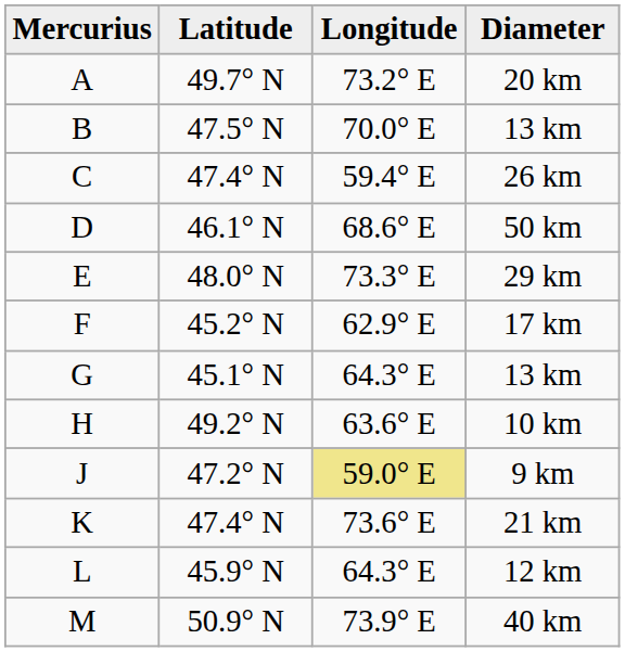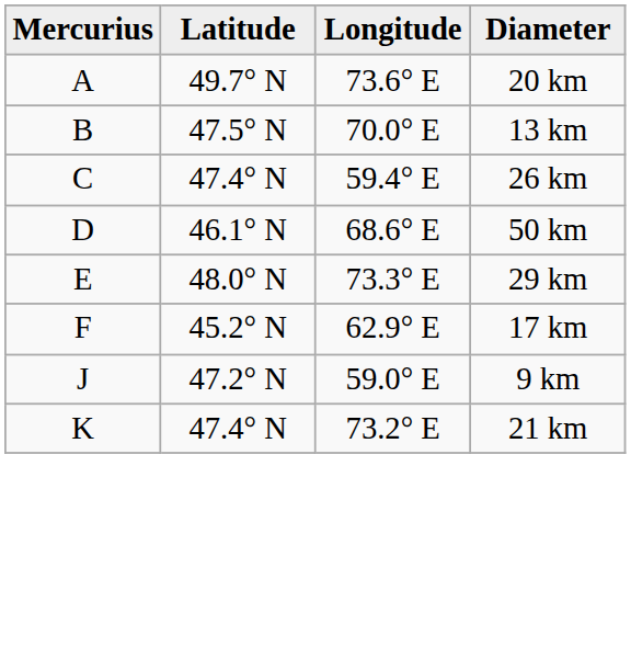 <table class="wikitable">
 <tr>
 <th width="25%" style="background:#eeeeee;">Mercurius</th>
 <th width="25%" style="background:#eeeeee;">Latitude</th>
 <th width="25%" style="background:#eeeeee;">Longitude</th>
 <th width="25%" style="background:#eeeeee;">Diameter</th>
 </tr>
 <tr>
 <td align="center">A</td>
 <td align="center">49.7° N</td>
-<td align="center">73.2° E</td>
+<td align="center">73.6° E</td>
 <td align="center">20 km</td>
 </tr>
 <tr>
 <td align="center">B</td>
 <td align="center">47.5° N</td>
 <td align="center">70.0° E</td>
 <td align="center">13 km</td>
 </tr>
 <tr>
 <td align="center">C</td>
 <td align="center">47.4° N</td>
 <td align="center">59.4° E</td>
 <td align="center">26 km</td>
 </tr>
 <tr>
 <td align="center">D</td>
 <td align="center">46.1° N</td>
 <td align="center">68.6° E</td>
 <td align="center">50 km</td>
 </tr>
 <tr>
 <td align="center">E</td>
 <td align="center">48.0° N</td>
 <td align="center">73.3° E</td>
 <td align="center">29 km</td>
 </tr>
 <tr>
 <td align="center">F</td>
 <td align="center">45.2° N</td>
 <td align="center">62.9° E</td>
 <td align="center">17 km</td>
 </tr>
 <tr>
-<td align="center">G</td>
-<td align="center">45.1° N</td>
-<td align="center">64.3° E</td>
-<td align="center">13 km</td>
-</tr>
-<tr>
-<td align="center">H</td>
-<td align="center">49.2° N</td>
-<td align="center">63.6° E</td>
-<td align="center">10 km</td>
-</tr>
-<tr>
 <td align="center">J</td>
 <td align="center">47.2° N</td>
-<td align="center" style="background: khaki;">59.0° E</td>
+<td align="center">59.0° E</td>
 <td align="center">9 km</td>
 </tr>
 <tr>
 <td align="center">K</td>
 <td align="center">47.4° N</td>
-<td align="center">73.6° E</td>
+<td align="center">73.2° E</td>
 <td align="center">21 km</td>
 </tr>
-<tr>
-<td align="center">L</td>
-<td align="center">45.9° N</td>
-<td align="center">64.3° E</td>
-<td align="center">12 km</td>
-</tr>
-<tr>
-<td align="center">M</td>
-<td align="center">50.9° N</td>
-<td align="center">73.9° E</td>
-<td align="center">40 km</td>
-</tr>
 </table>
